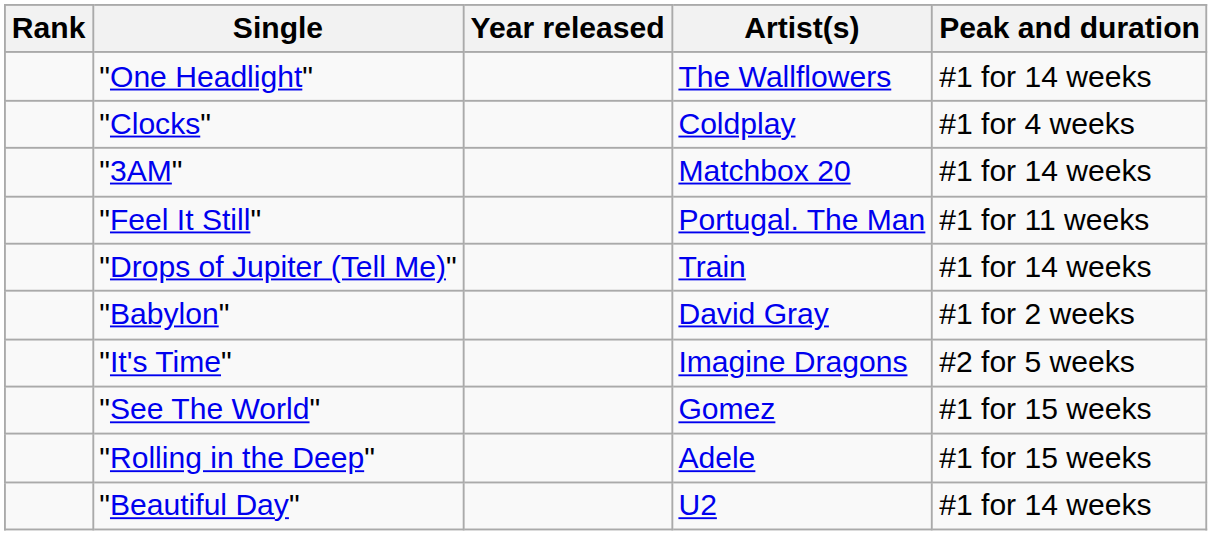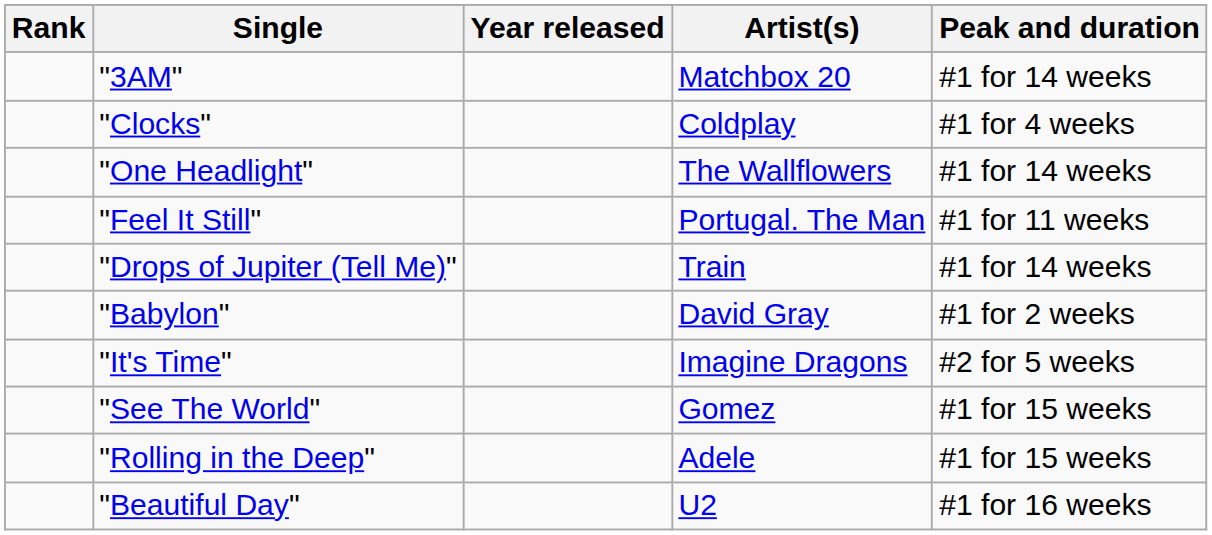 <table class="wikitable">
 <tr>
 <th>Rank</th>
 <th>Single</th>
 <th>Year released</th>
 <th>Artist(s)</th>
 <th>Peak and duration</th>
 </tr>
 <tr>
 <td></td>
-<td>"<a href='#'>One Headlight</a>"</td>
+<td>"<a href='#'>3AM</a>"</td>
 <td></td>
-<td><a href='#'>The Wallflowers</a></td>
+<td><a href='#'>Matchbox 20</a></td>
 <td>#1 for 14 weeks</td>
 </tr>
 <tr>
 <td></td>
 <td>"<a href='#'>Clocks</a>"</td>
 <td></td>
 <td><a href='#'>Coldplay</a></td>
 <td>#1 for 4 weeks</td>
 </tr>
 <tr>
 <td></td>
-<td>"<a href='#'>3AM</a>"</td>
+<td>"<a href='#'>One Headlight</a>"</td>
 <td></td>
-<td><a href='#'>Matchbox 20</a></td>
+<td><a href='#'>The Wallflowers</a></td>
 <td>#1 for 14 weeks</td>
 </tr>
 <tr>
 <td></td>
 <td>"<a href='#'>Feel It Still</a>"</td>
 <td></td>
 <td><a href='#'>Portugal. The Man</a></td>
 <td>#1 for 11 weeks</td>
 </tr>
 <tr>
 <td></td>
 <td>"<a href='#'>Drops of Jupiter (Tell Me)</a>"</td>
 <td></td>
 <td><a href='#'>Train</a></td>
 <td>#1 for 14 weeks</td>
 </tr>
 <tr>
 <td></td>
 <td>"<a href='#'>Babylon</a>"</td>
 <td></td>
 <td><a href='#'>David Gray</a></td>
 <td>#1 for 2 weeks</td>
 </tr>
 <tr>
 <td></td>
 <td>"<a href='#'>It's Time</a>"</td>
 <td></td>
 <td><a href='#'>Imagine Dragons</a></td>
 <td>#2 for 5 weeks</td>
 </tr>
 <tr>
 <td></td>
 <td>"<a href='#'>See The World</a>"</td>
 <td></td>
 <td><a href='#'>Gomez</a></td>
 <td>#1 for 15 weeks</td>
 </tr>
 <tr>
 <td></td>
 <td>"<a href='#'>Rolling in the Deep</a>"</td>
 <td></td>
 <td><a href='#'>Adele</a></td>
 <td>#1 for 15 weeks</td>
 </tr>
 <tr>
 <td></td>
 <td>"<a href='#'>Beautiful Day</a>"</td>
 <td></td>
 <td><a href='#'>U2</a></td>
-<td>#1 for 14 weeks</td>
+<td>#1 for 16 weeks</td>
 </tr>
 </table>
